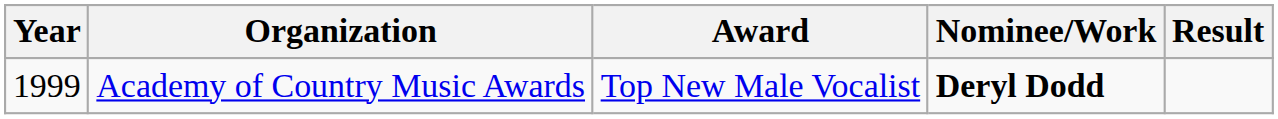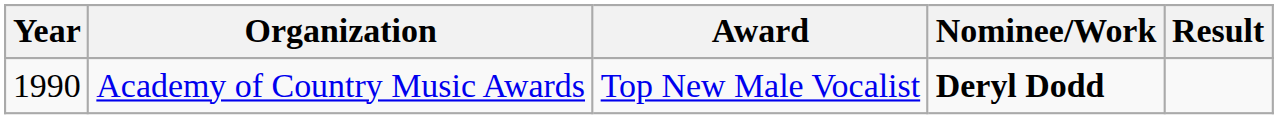 <table class="wikitable">
 <tr>
 <th>Year</th>
 <th>Organization</th>
 <th>Award</th>
 <th>Nominee/Work</th>
 <th>Result</th>
 </tr>
 <tr>
-<td>1999</td>
+<td>1990</td>
 <td><a href='#'>Academy of Country Music Awards</a></td>
 <td><a href='#'>Top New Male Vocalist</a></td>
 <td><strong>Deryl Dodd</strong></td>
 <td></td>
 </tr>
 </table>
